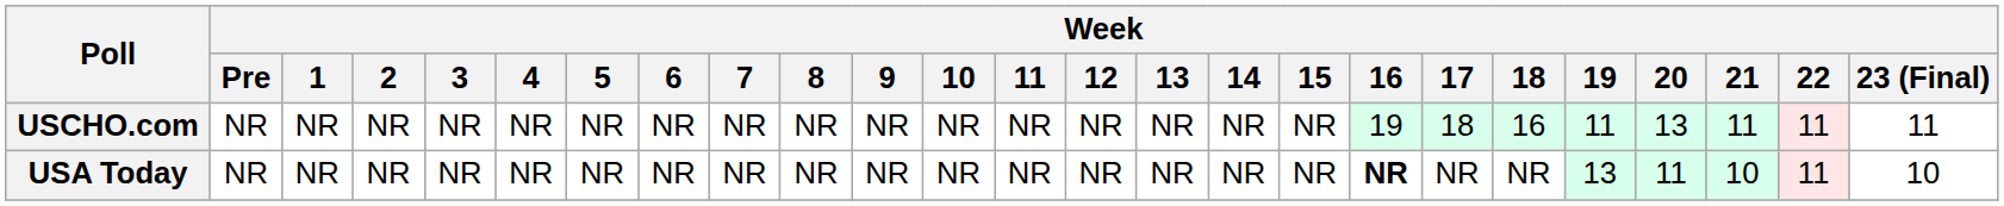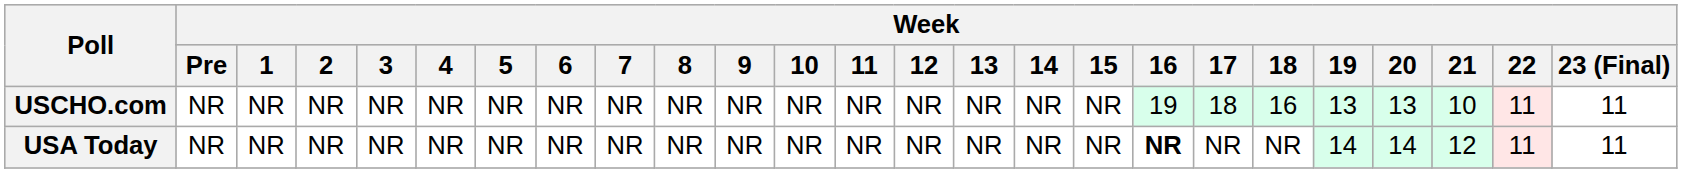 <table class="wikitable" style="white-space:nowrap;">
 <tr>
 <th scope="col" width="100" rowspan="2">Poll</th>
 <th colspan="25">Week</th>
 </tr>
 <tr>
 <th scope="col" width="30">Pre</th>
 <th scope="col" width="30">1</th>
 <th scope="col" width="30">2</th>
 <th scope="col" width="30">3</th>
 <th scope="col" width="30">4</th>
 <th scope="col" width="30">5</th>
 <th scope="col" width="30">6</th>
 <th scope="col" width="30">7</th>
 <th scope="col" width="30">8</th>
 <th scope="col" width="30">9</th>
 <th scope="col" width="30">10</th>
 <th scope="col" width="30">11</th>
 <th scope="col" width="30">12</th>
 <th scope="col" width="30">13</th>
 <th scope="col" width="30">14</th>
 <th scope="col" width="30">15</th>
 <th scope="col" width="30">16</th>
 <th scope="col" width="30">17</th>
 <th scope="col" width="30">18</th>
 <th scope="col" width="30">19</th>
 <th scope="col" width="30">20</th>
 <th scope="col" width="30">21</th>
 <th scope="col" width="30">22</th>
 <th scope="col" width="30">23 (Final)</th>
 </tr>
 <tr style="text-align:center;">
 <th>USCHO.com</th>
 <td bgcolor=FFFFFF>NR</td>
 <td bgcolor=FFFFFF>NR</td>
 <td bgcolor=FFFFFF>NR</td>
 <td bgcolor=FFFFFF>NR</td>
 <td bgcolor=FFFFFF>NR</td>
 <td bgcolor=FFFFFF>NR</td>
 <td bgcolor=FFFFFF>NR</td>
 <td bgcolor=FFFFFF>NR</td>
 <td bgcolor=FFFFFF>NR</td>
 <td bgcolor=FFFFFF>NR</td>
 <td bgcolor=FFFFFF>NR</td>
 <td bgcolor=FFFFFF>NR</td>
 <td bgcolor=FFFFFF>NR</td>
 <td bgcolor=FFFFFF>NR</td>
 <td bgcolor=FFFFFF>NR</td>
 <td bgcolor=FFFFFF>NR</td>
 <td bgcolor=D8FFEB>19</td>
 <td bgcolor=D8FFEB>18</td>
 <td bgcolor=D8FFEB>16</td>
-<td bgcolor=D8FFEB>11</td>
 <td bgcolor=D8FFEB>13</td>
-<td bgcolor=D8FFEB>11</td>
+<td bgcolor=D8FFEB>13</td>
+<td bgcolor=D8FFEB>10</td>
 <td bgcolor=FFE6E6>11</td>
 <td bgcolor=FFFFFF>11</td>
 </tr>
 <tr style="text-align:center;">
 <th>USA Today</th>
 <td bgcolor=FFFFFF>NR</td>
 <td bgcolor=FFFFFF>NR</td>
 <td bgcolor=FFFFFF>NR</td>
 <td bgcolor=FFFFFF>NR</td>
 <td bgcolor=FFFFFF>NR</td>
 <td bgcolor=FFFFFF>NR</td>
 <td bgcolor=FFFFFF>NR</td>
 <td bgcolor=FFFFFF>NR</td>
 <td bgcolor=FFFFFF>NR</td>
 <td bgcolor=FFFFFF>NR</td>
 <td bgcolor=FFFFFF>NR</td>
 <td bgcolor=FFFFFF>NR</td>
 <td bgcolor=FFFFFF>NR</td>
 <td bgcolor=FFFFFF>NR</td>
 <td bgcolor=FFFFFF>NR</td>
 <td bgcolor=FFFFFF>NR</td>
 <td bgcolor=FFFFFF><strong>NR</strong></td>
 <td bgcolor=FFFFFF>NR</td>
 <td bgcolor=FFFFFF>NR</td>
-<td bgcolor=D8FFEB>13</td>
-<td bgcolor=D8FFEB>11</td>
-<td bgcolor=D8FFEB>10</td>
+<td bgcolor=D8FFEB>14</td>
+<td bgcolor=D8FFEB>14</td>
+<td bgcolor=D8FFEB>12</td>
 <td bgcolor=FFE6E6>11</td>
-<td bgcolor=FFFFFF>10</td>
+<td bgcolor=FFFFFF>11</td>
 </tr>
 </table>
